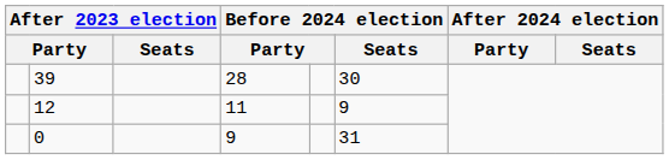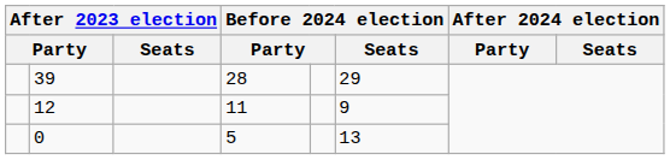 <table class="wikitable">
 <tr>
 <th colspan="3">After <a href='#'>2023 election</a></th>
 <th colspan="3">Before 2024 election</th>
 <th colspan="3">After 2024 election</th>
 </tr>
 <tr>
 <th colspan="2">Party</th>
 <th>Seats</th>
 <th colspan="2">Party</th>
 <th>Seats</th>
 <th colspan="2">Party</th>
 <th>Seats</th>
 </tr>
 <tr>
 <td></td>
 <td>39</td>
 <td></td>
 <td>28</td>
 <td></td>
-<td>30</td>
+<td>29</td>
 </tr>
 <tr>
 <td></td>
 <td>12</td>
 <td></td>
 <td>11</td>
 <td></td>
 <td>9</td>
 </tr>
 <tr>
 <td></td>
 <td>0</td>
 <td></td>
-<td>9</td>
+<td>5</td>
 <td></td>
-<td>31</td>
+<td>13</td>
 </tr>
 </table>
